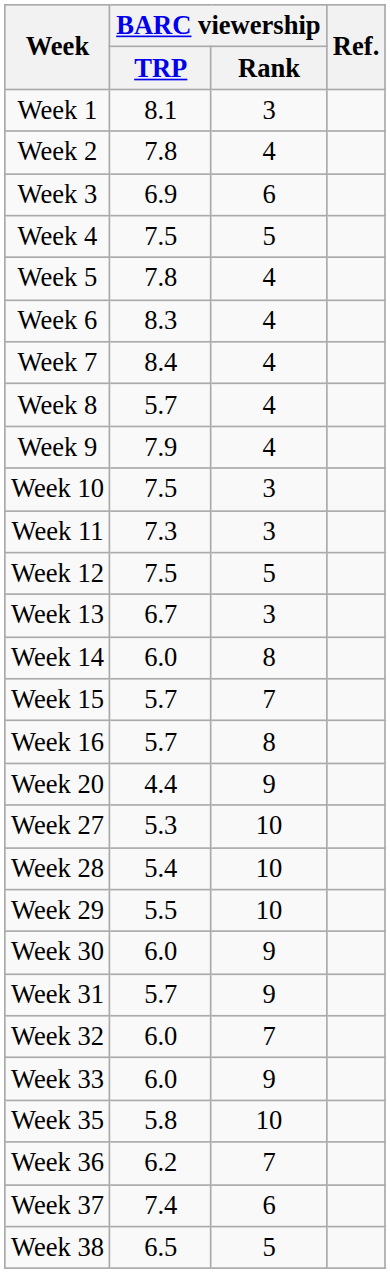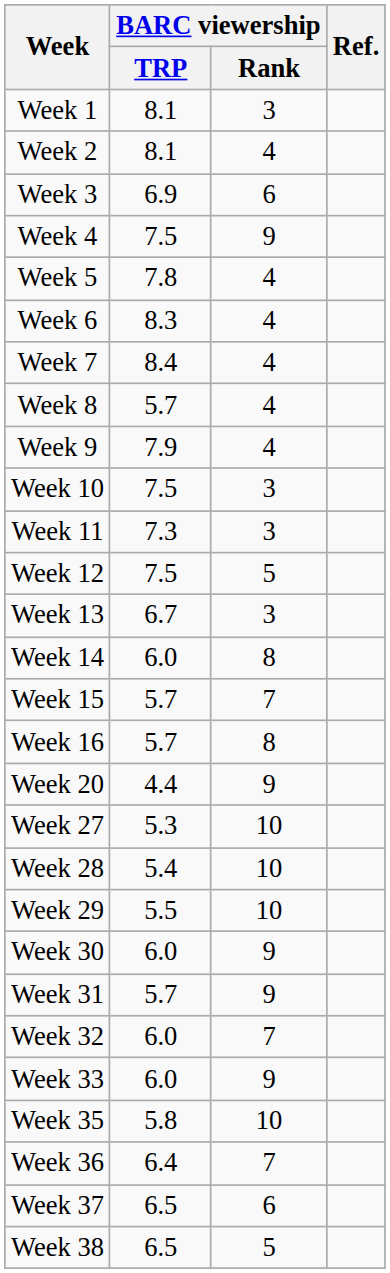 <table class="wikitable mw-collapsible mw-collapsed" style="text-align:center">
 <tr>
 <th rowspan="2">Week</th>
 <th colspan="2"><a href='#'>BARC</a> viewership</th>
 <th rowspan="2">Ref.</th>
 </tr>
 <tr>
 <th><a href='#'>TRP</a></th>
 <th>Rank</th>
 </tr>
 <tr>
 <td>Week 1</td>
 <td>8.1</td>
 <td>3</td>
 <td></td>
 </tr>
 <tr>
 <td>Week 2</td>
-<td>7.8</td>
+<td>8.1</td>
 <td>4</td>
 <td></td>
 </tr>
 <tr>
 <td>Week 3</td>
 <td>6.9</td>
 <td>6</td>
 <td></td>
 </tr>
 <tr>
 <td>Week 4</td>
 <td>7.5</td>
-<td>5</td>
+<td>9</td>
 <td></td>
 </tr>
 <tr>
 <td>Week 5</td>
 <td>7.8</td>
 <td>4</td>
 <td></td>
 </tr>
 <tr>
 <td>Week 6</td>
 <td>8.3</td>
 <td>4</td>
 <td></td>
 </tr>
 <tr>
 <td>Week 7</td>
 <td>8.4</td>
 <td>4</td>
 <td></td>
 </tr>
 <tr>
 <td>Week 8</td>
 <td>5.7</td>
 <td>4</td>
 <td></td>
 </tr>
 <tr>
 <td>Week 9</td>
 <td>7.9</td>
 <td>4</td>
 <td></td>
 </tr>
 <tr>
 <td>Week 10</td>
 <td>7.5</td>
 <td>3</td>
 <td></td>
 </tr>
 <tr>
 <td>Week 11</td>
 <td>7.3</td>
 <td>3</td>
 <td></td>
 </tr>
 <tr>
 <td>Week 12</td>
 <td>7.5</td>
 <td>5</td>
 <td></td>
 </tr>
 <tr>
 <td>Week 13</td>
 <td>6.7</td>
 <td>3</td>
 <td></td>
 </tr>
 <tr>
 <td>Week 14</td>
 <td>6.0</td>
 <td>8</td>
 <td></td>
 </tr>
 <tr>
 <td>Week 15</td>
 <td>5.7</td>
 <td>7</td>
 <td></td>
 </tr>
 <tr>
 <td>Week 16</td>
 <td>5.7</td>
 <td>8</td>
 <td></td>
 </tr>
 <tr>
 <td>Week 20</td>
 <td>4.4</td>
 <td>9</td>
 <td></td>
 </tr>
 <tr>
 <td>Week 27</td>
 <td>5.3</td>
 <td>10</td>
 <td></td>
 </tr>
 <tr>
 <td>Week 28</td>
 <td>5.4</td>
 <td>10</td>
 <td></td>
 </tr>
 <tr>
 <td>Week 29</td>
 <td>5.5</td>
 <td>10</td>
 <td></td>
 </tr>
 <tr>
 <td>Week 30</td>
 <td>6.0</td>
 <td>9</td>
 <td></td>
 </tr>
 <tr>
 <td>Week 31</td>
 <td>5.7</td>
 <td>9</td>
 <td></td>
 </tr>
 <tr>
 <td>Week 32</td>
 <td>6.0</td>
 <td>7</td>
 <td></td>
 </tr>
 <tr>
 <td>Week 33</td>
 <td>6.0</td>
 <td>9</td>
 <td></td>
 </tr>
 <tr>
 <td>Week 35</td>
 <td>5.8</td>
 <td>10</td>
 <td></td>
 </tr>
 <tr>
 <td>Week 36</td>
-<td>6.2</td>
+<td>6.4</td>
 <td>7</td>
 <td></td>
 </tr>
 <tr>
 <td>Week 37</td>
-<td>7.4</td>
+<td>6.5</td>
 <td>6</td>
 <td></td>
 </tr>
 <tr>
 <td>Week 38</td>
 <td>6.5</td>
 <td>5</td>
 <td></td>
 </tr>
 </table>
